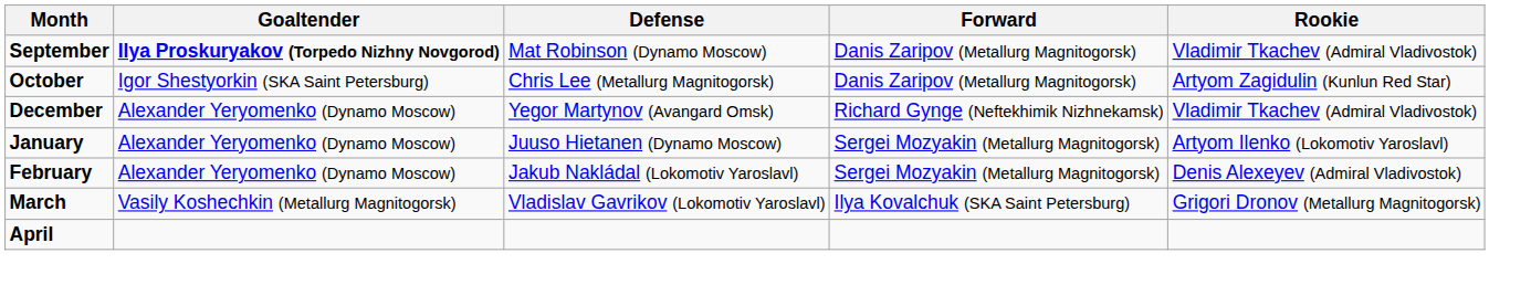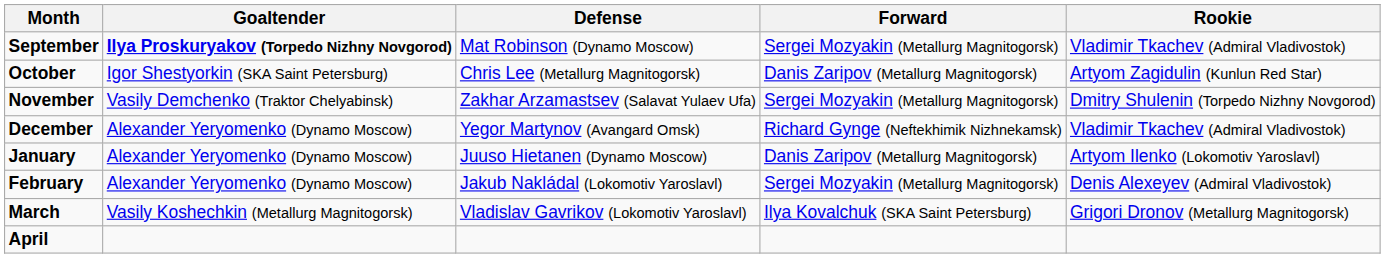 <table class="wikitable" style="text-align:left;">
 <tr>
 <th>Month</th>
 <th>Goaltender</th>
 <th>Defense</th>
 <th>Forward</th>
 <th>Rookie</th>
 </tr>
 <tr>
 <td style="text-align:left;"><strong>September</strong></td>
 <td><strong> <a href='#'>Ilya Proskuryakov</a> <small>(Torpedo Nizhny Novgorod)</small></strong></td>
 <td> <a href='#'>Mat Robinson</a> <small>(Dynamo Moscow)</small></td>
-<td> <a href='#'>Danis Zaripov</a> <small>(Metallurg Magnitogorsk)</small></td>
+<td> <a href='#'>Sergei Mozyakin</a> <small>(Metallurg Magnitogorsk)</small></td>
 <td> <a href='#'>Vladimir Tkachev</a> <small>(Admiral Vladivostok)</small></td>
 </tr>
 <tr>
 <td style="text-align:left;"><strong>October</strong></td>
 <td> <a href='#'>Igor Shestyorkin</a> <small>(SKA Saint Petersburg)</small></td>
 <td> <a href='#'>Chris Lee</a> <small>(Metallurg Magnitogorsk)</small></td>
 <td> <a href='#'>Danis Zaripov</a> <small>(Metallurg Magnitogorsk)</small></td>
 <td> <a href='#'>Artyom Zagidulin</a> <small>(Kunlun Red Star)</small></td>
+</tr>
+<tr>
+<td style="text-align:left;"><strong>November</strong></td>
+<td> <a href='#'>Vasily Demchenko</a> <small>(Traktor Chelyabinsk)</small></td>
+<td> <a href='#'>Zakhar Arzamastsev</a> <small>(Salavat Yulaev Ufa)</small></td>
+<td> <a href='#'>Sergei Mozyakin</a> <small>(Metallurg Magnitogorsk)</small></td>
+<td> <a href='#'>Dmitry Shulenin</a> <small>(Torpedo Nizhny Novgorod)</small></td>
 </tr>
 <tr>
 <td style="text-align:left;"><strong>December</strong></td>
 <td> <a href='#'>Alexander Yeryomenko</a> <small>(Dynamo Moscow)</small></td>
 <td> <a href='#'>Yegor Martynov</a> <small>(Avangard Omsk)</small></td>
 <td> <a href='#'>Richard Gynge</a> <small>(Neftekhimik Nizhnekamsk)</small></td>
 <td> <a href='#'>Vladimir Tkachev</a> <small>(Admiral Vladivostok)</small></td>
 </tr>
 <tr>
 <td style="text-align:left;"><strong>January</strong></td>
 <td> <a href='#'>Alexander Yeryomenko</a> <small>(Dynamo Moscow)</small></td>
 <td> <a href='#'>Juuso Hietanen</a> <small>(Dynamo Moscow)</small></td>
-<td> <a href='#'>Sergei Mozyakin</a> <small>(Metallurg Magnitogorsk)</small></td>
+<td> <a href='#'>Danis Zaripov</a> <small>(Metallurg Magnitogorsk)</small></td>
 <td> <a href='#'>Artyom Ilenko</a> <small>(Lokomotiv Yaroslavl)</small></td>
 </tr>
 <tr>
 <td style="text-align:left;"><strong>February</strong></td>
 <td> <a href='#'>Alexander Yeryomenko</a> <small>(Dynamo Moscow)</small></td>
 <td> <a href='#'>Jakub Nakládal</a> <small>(Lokomotiv Yaroslavl)</small></td>
 <td> <a href='#'>Sergei Mozyakin</a> <small>(Metallurg Magnitogorsk)</small></td>
 <td> <a href='#'>Denis Alexeyev</a> <small>(Admiral Vladivostok)</small></td>
 </tr>
 <tr>
 <td style="text-align:left;"><strong>March</strong></td>
 <td> <a href='#'>Vasily Koshechkin</a> <small>(Metallurg Magnitogorsk)</small></td>
 <td> <a href='#'>Vladislav Gavrikov</a> <small>(Lokomotiv Yaroslavl)</small></td>
 <td> <a href='#'>Ilya Kovalchuk</a> <small>(SKA Saint Petersburg)</small></td>
 <td> <a href='#'>Grigori Dronov</a> <small>(Metallurg Magnitogorsk)</small></td>
 </tr>
 <tr>
 <td style="text-align:left;"><strong>April</strong></td>
 <td></td>
 <td></td>
 <td></td>
 <td></td>
 </tr>
 </table>
